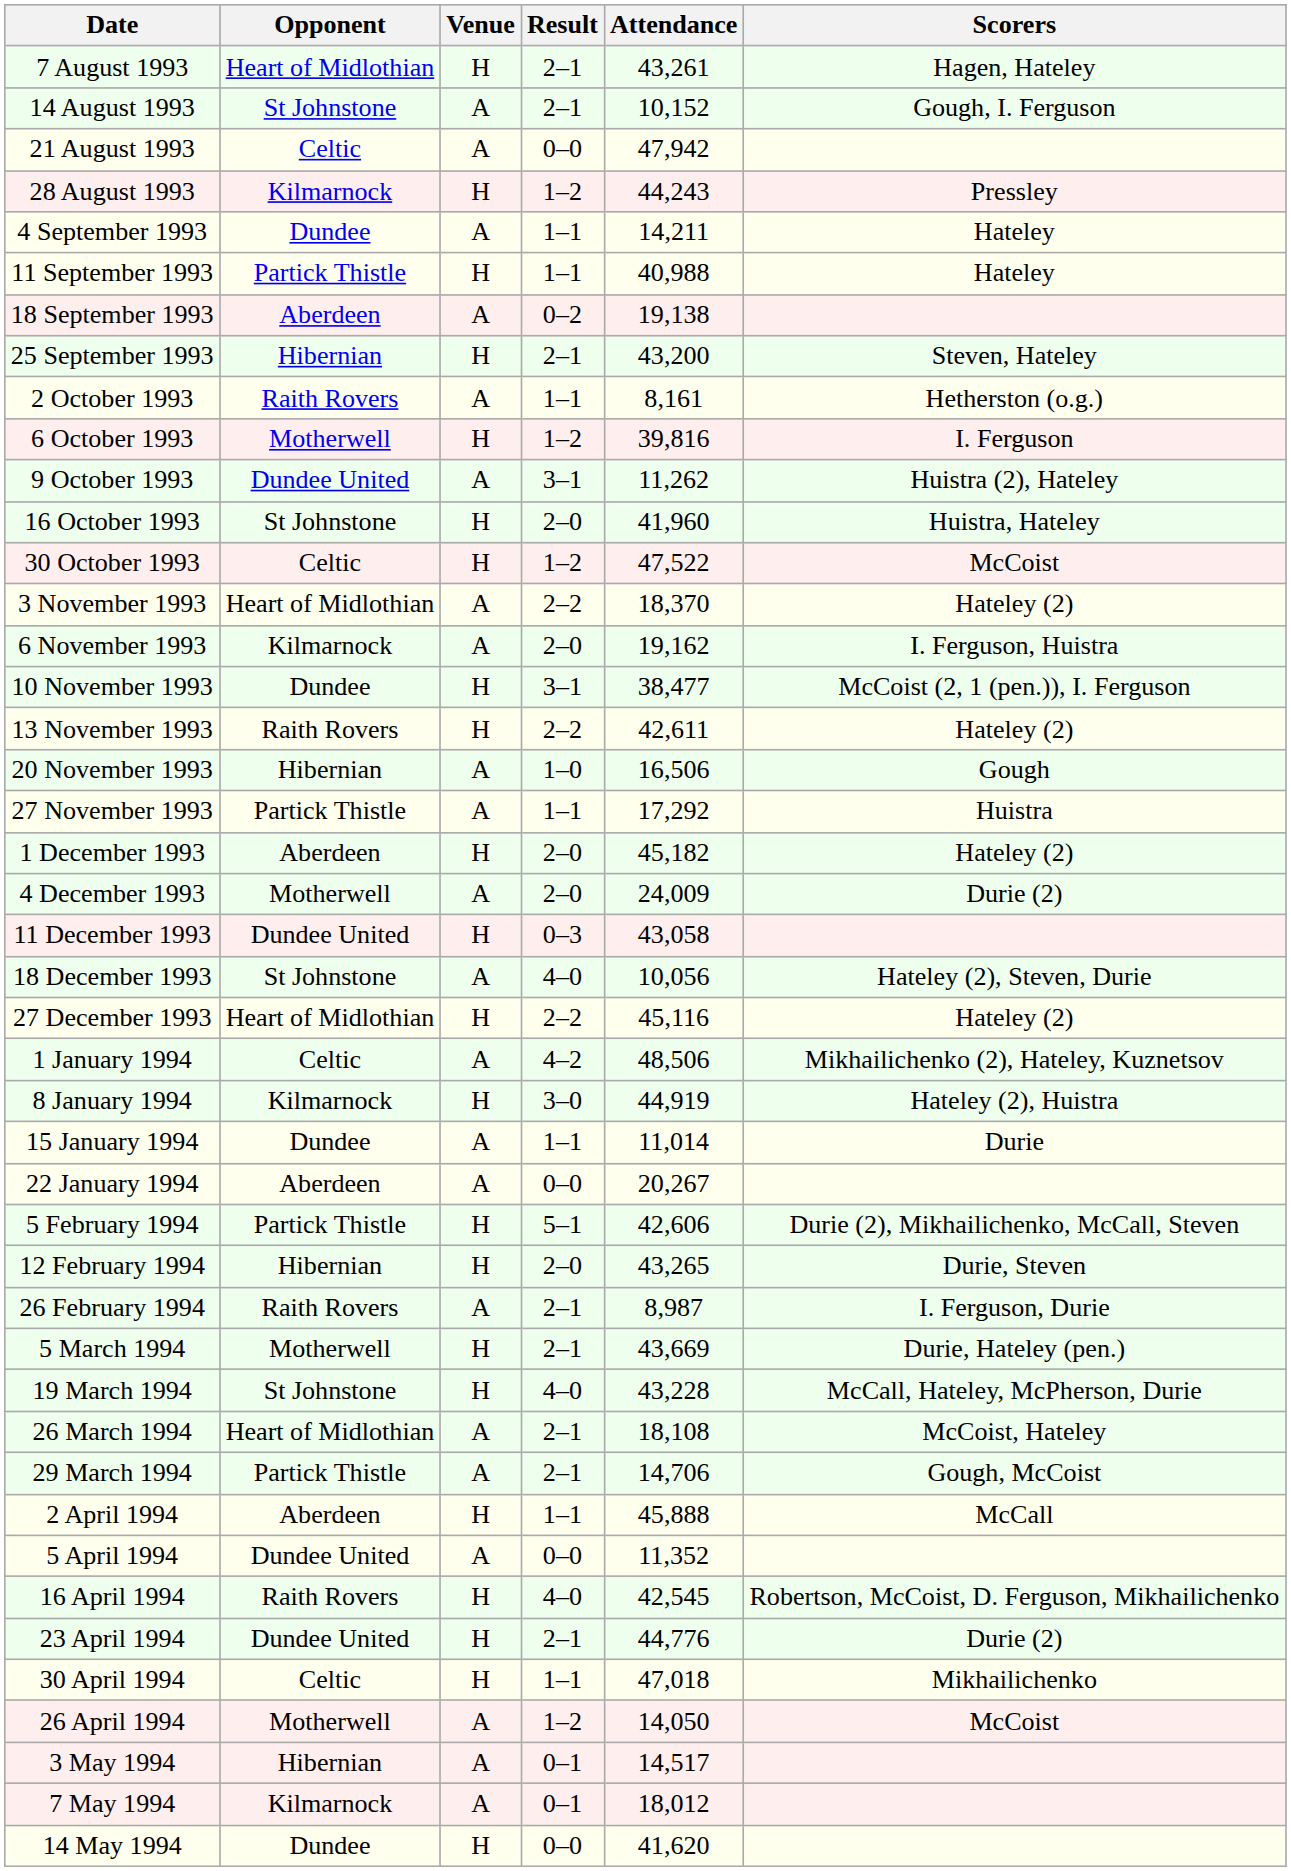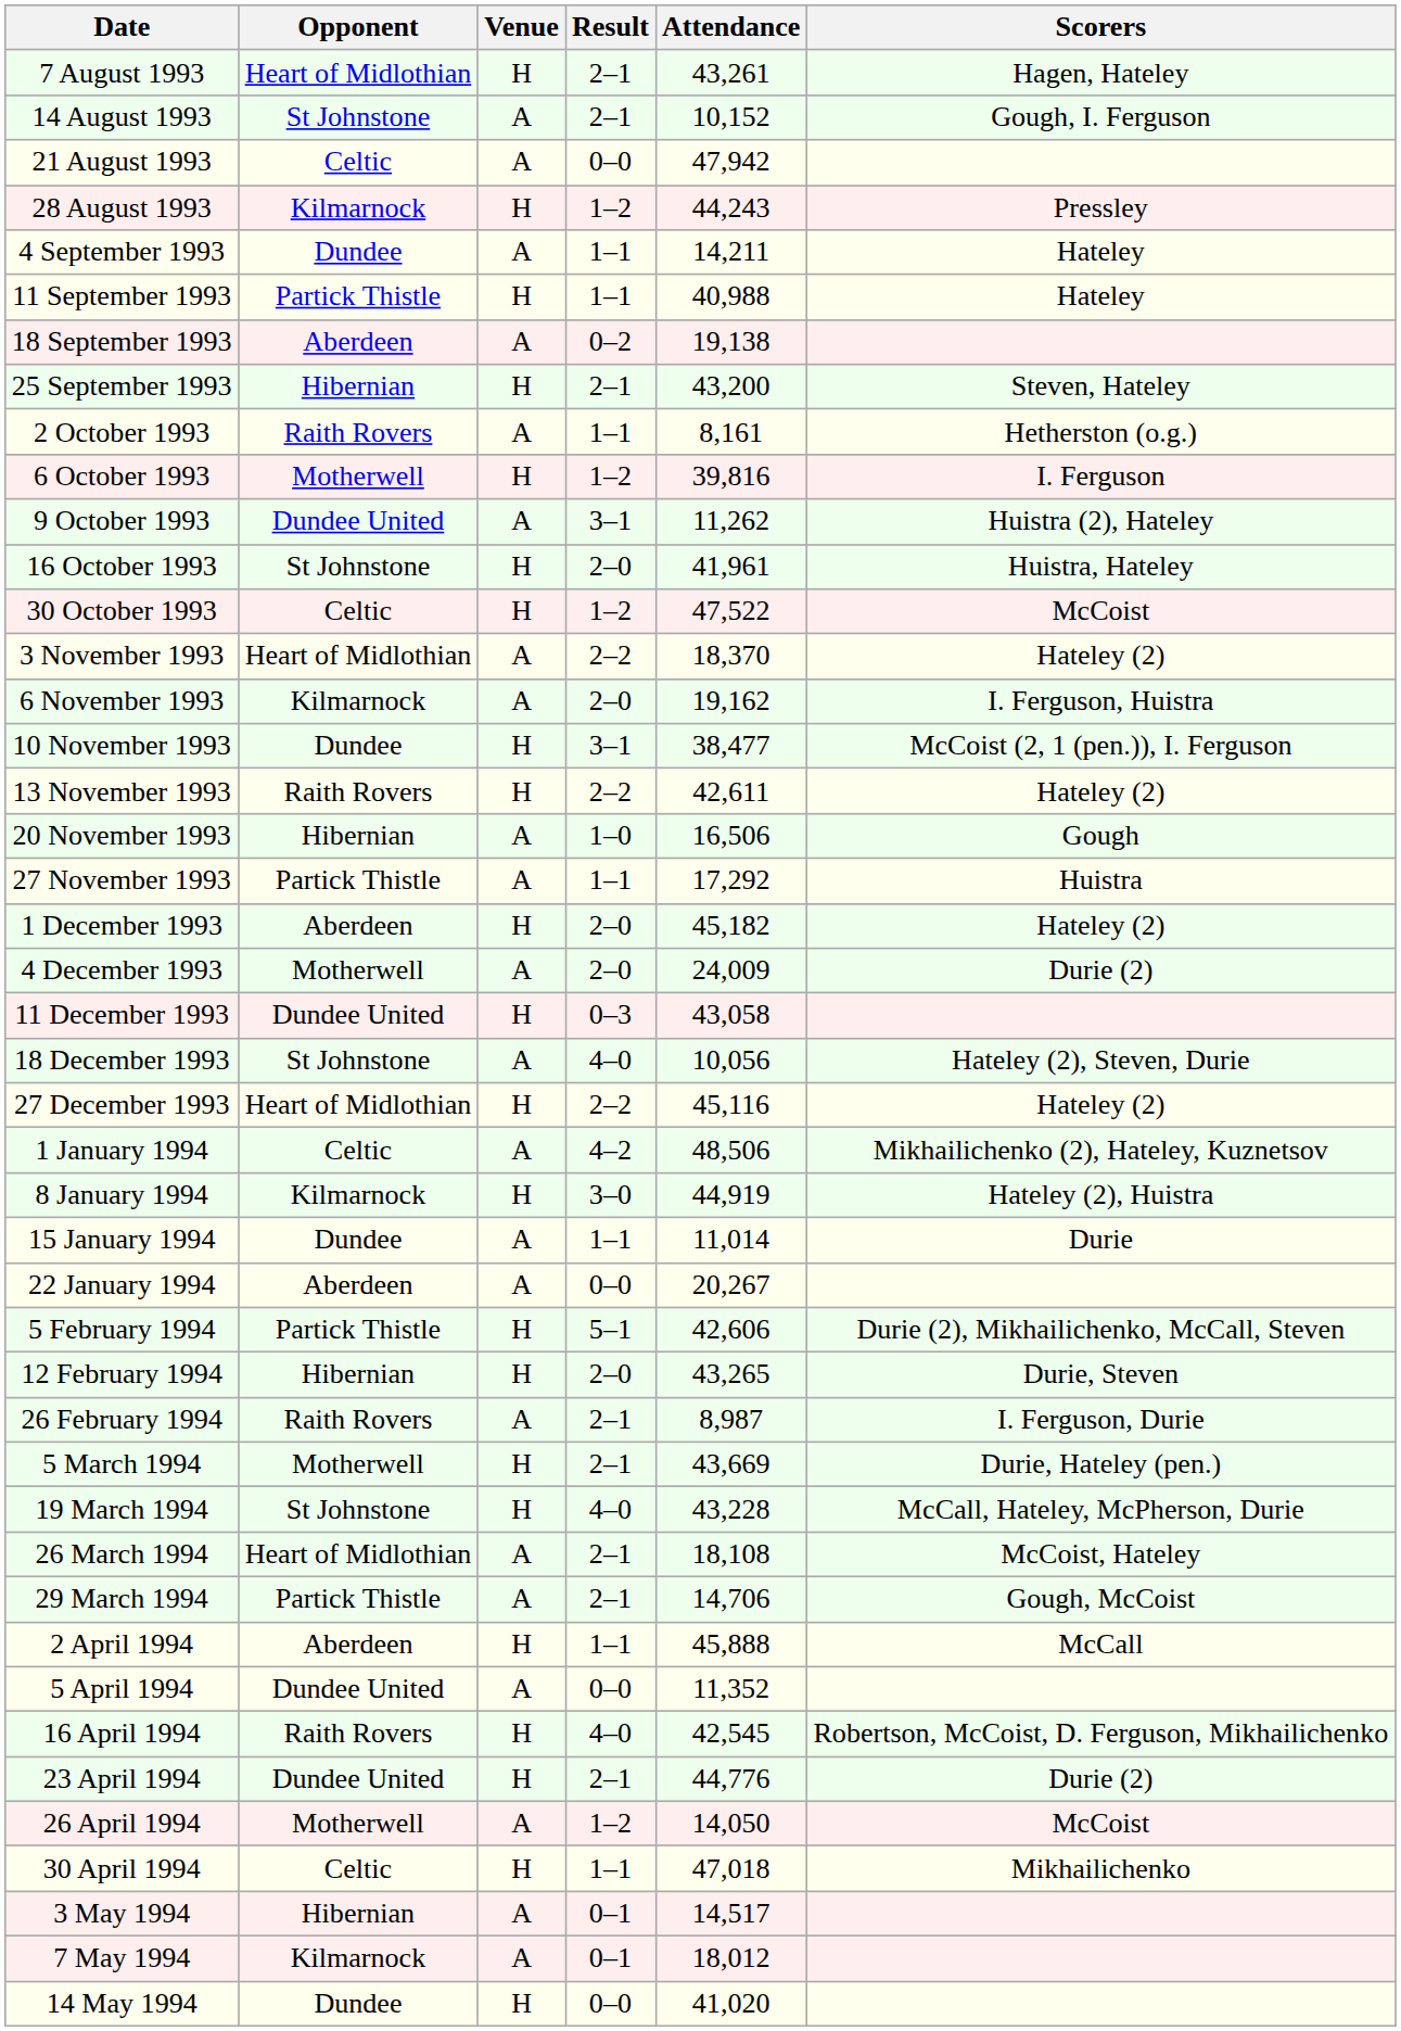 <table class="wikitable sortable" style="font-size:100%; text-align:center">
 <tr>
 <th>Date</th>
 <th>Opponent</th>
 <th>Venue</th>
 <th>Result</th>
 <th>Attendance</th>
 <th>Scorers</th>
 </tr>
 <tr bgcolor = "#EEFFEE">
 <td>7 August 1993</td>
 <td><a href='#'>Heart of Midlothian</a></td>
 <td>H</td>
 <td>2–1</td>
 <td>43,261</td>
 <td>Hagen, Hateley</td>
 </tr>
 <tr bgcolor = "#EEFFEE">
 <td>14 August 1993</td>
 <td><a href='#'>St Johnstone</a></td>
 <td>A</td>
 <td>2–1</td>
 <td>10,152</td>
 <td>Gough, I. Ferguson</td>
 </tr>
 <tr bgcolor = "#FFFFEE">
 <td>21 August 1993</td>
 <td><a href='#'>Celtic</a></td>
 <td>A</td>
 <td>0–0</td>
 <td>47,942</td>
 <td></td>
 </tr>
 <tr bgcolor = "#FFEEEE">
 <td>28 August 1993</td>
 <td><a href='#'>Kilmarnock</a></td>
 <td>H</td>
 <td>1–2</td>
 <td>44,243</td>
 <td>Pressley</td>
 </tr>
 <tr bgcolor = "#FFFFEE">
 <td>4 September 1993</td>
 <td><a href='#'>Dundee</a></td>
 <td>A</td>
 <td>1–1</td>
 <td>14,211</td>
 <td>Hateley</td>
 </tr>
 <tr bgcolor = "#FFFFEE">
 <td>11 September 1993</td>
 <td><a href='#'>Partick Thistle</a></td>
 <td>H</td>
 <td>1–1</td>
 <td>40,988</td>
 <td>Hateley</td>
 </tr>
 <tr bgcolor = "#FFEEEE">
 <td>18 September 1993</td>
 <td><a href='#'>Aberdeen</a></td>
 <td>A</td>
 <td>0–2</td>
 <td>19,138</td>
 <td></td>
 </tr>
 <tr bgcolor = "#EEFFEE">
 <td>25 September 1993</td>
 <td><a href='#'>Hibernian</a></td>
 <td>H</td>
 <td>2–1</td>
 <td>43,200</td>
 <td>Steven, Hateley</td>
 </tr>
 <tr bgcolor = "#FFFFEE">
 <td>2 October 1993</td>
 <td><a href='#'>Raith Rovers</a></td>
 <td>A</td>
 <td>1–1</td>
 <td>8,161</td>
 <td>Hetherston (o.g.)</td>
 </tr>
 <tr bgcolor = "#FFEEEE">
 <td>6 October 1993</td>
 <td><a href='#'>Motherwell</a></td>
 <td>H</td>
 <td>1–2</td>
 <td>39,816</td>
 <td>I. Ferguson</td>
 </tr>
 <tr bgcolor = "#EEFFEE">
 <td>9 October 1993</td>
 <td><a href='#'>Dundee United</a></td>
 <td>A</td>
 <td>3–1</td>
 <td>11,262</td>
 <td>Huistra (2), Hateley</td>
 </tr>
 <tr bgcolor = "#EEFFEE">
 <td>16 October 1993</td>
 <td>St Johnstone</td>
 <td>H</td>
 <td>2–0</td>
-<td>41,960</td>
+<td>41,961</td>
 <td>Huistra, Hateley</td>
 </tr>
 <tr bgcolor = "#FFEEEE">
 <td>30 October 1993</td>
 <td>Celtic</td>
 <td>H</td>
 <td>1–2</td>
 <td>47,522</td>
 <td>McCoist</td>
 </tr>
 <tr bgcolor = "#FFFFEE">
 <td>3 November 1993</td>
 <td>Heart of Midlothian</td>
 <td>A</td>
 <td>2–2</td>
 <td>18,370</td>
 <td>Hateley (2)</td>
 </tr>
 <tr bgcolor = "#EEFFEE">
 <td>6 November 1993</td>
 <td>Kilmarnock</td>
 <td>A</td>
 <td>2–0</td>
 <td>19,162</td>
 <td>I. Ferguson, Huistra</td>
 </tr>
 <tr bgcolor = "#EEFFEE">
 <td>10 November 1993</td>
 <td>Dundee</td>
 <td>H</td>
 <td>3–1</td>
 <td>38,477</td>
 <td>McCoist (2, 1 (pen.)), I. Ferguson</td>
 </tr>
 <tr bgcolor = "#FFFFEE">
 <td>13 November 1993</td>
 <td>Raith Rovers</td>
 <td>H</td>
 <td>2–2</td>
 <td>42,611</td>
 <td>Hateley (2)</td>
 </tr>
 <tr bgcolor = "#EEFFEE">
 <td>20 November 1993</td>
 <td>Hibernian</td>
 <td>A</td>
 <td>1–0</td>
 <td>16,506</td>
 <td>Gough</td>
 </tr>
 <tr bgcolor = "#FFFFEE">
 <td>27 November 1993</td>
 <td>Partick Thistle</td>
 <td>A</td>
 <td>1–1</td>
 <td>17,292</td>
 <td>Huistra</td>
 </tr>
 <tr bgcolor = "#EEFFEE">
 <td>1 December 1993</td>
 <td>Aberdeen</td>
 <td>H</td>
 <td>2–0</td>
 <td>45,182</td>
 <td>Hateley (2)</td>
 </tr>
 <tr bgcolor = "#EEFFEE">
 <td>4 December 1993</td>
 <td>Motherwell</td>
 <td>A</td>
 <td>2–0</td>
 <td>24,009</td>
 <td>Durie (2)</td>
 </tr>
 <tr bgcolor = "#FFEEEE">
 <td>11 December 1993</td>
 <td>Dundee United</td>
 <td>H</td>
 <td>0–3</td>
 <td>43,058</td>
 <td></td>
 </tr>
 <tr bgcolor = "#EEFFEE">
 <td>18 December 1993</td>
 <td>St Johnstone</td>
 <td>A</td>
 <td>4–0</td>
 <td>10,056</td>
 <td>Hateley (2), Steven, Durie</td>
 </tr>
 <tr bgcolor = "#FFFFEE">
 <td>27 December 1993</td>
 <td>Heart of Midlothian</td>
 <td>H</td>
 <td>2–2</td>
 <td>45,116</td>
 <td>Hateley (2)</td>
 </tr>
 <tr bgcolor = "#EEFFEE">
 <td>1 January 1994</td>
 <td>Celtic</td>
 <td>A</td>
 <td>4–2</td>
 <td>48,506</td>
 <td>Mikhailichenko (2), Hateley, Kuznetsov</td>
 </tr>
 <tr bgcolor = "#EEFFEE">
 <td>8 January 1994</td>
 <td>Kilmarnock</td>
 <td>H</td>
 <td>3–0</td>
 <td>44,919</td>
 <td>Hateley (2), Huistra</td>
 </tr>
 <tr bgcolor = "#FFFFEE">
 <td>15 January 1994</td>
 <td>Dundee</td>
 <td>A</td>
 <td>1–1</td>
 <td>11,014</td>
 <td>Durie</td>
 </tr>
 <tr bgcolor = "#FFFFEE">
 <td>22 January 1994</td>
 <td>Aberdeen</td>
 <td>A</td>
 <td>0–0</td>
 <td>20,267</td>
 <td></td>
 </tr>
 <tr bgcolor = "#EEFFEE">
 <td>5 February 1994</td>
 <td>Partick Thistle</td>
 <td>H</td>
 <td>5–1</td>
 <td>42,606</td>
 <td>Durie (2), Mikhailichenko, McCall, Steven</td>
 </tr>
 <tr bgcolor = "#EEFFEE">
 <td>12 February 1994</td>
 <td>Hibernian</td>
 <td>H</td>
 <td>2–0</td>
 <td>43,265</td>
 <td>Durie, Steven</td>
 </tr>
 <tr bgcolor = "#EEFFEE">
 <td>26 February 1994</td>
 <td>Raith Rovers</td>
 <td>A</td>
 <td>2–1</td>
 <td>8,987</td>
 <td>I. Ferguson, Durie</td>
 </tr>
 <tr bgcolor = "#EEFFEE">
 <td>5 March 1994</td>
 <td>Motherwell</td>
 <td>H</td>
 <td>2–1</td>
 <td>43,669</td>
 <td>Durie, Hateley (pen.)</td>
 </tr>
 <tr bgcolor = "#EEFFEE">
 <td>19 March 1994</td>
 <td>St Johnstone</td>
 <td>H</td>
 <td>4–0</td>
 <td>43,228</td>
 <td>McCall, Hateley, McPherson, Durie</td>
 </tr>
 <tr bgcolor = "#EEFFEE">
 <td>26 March 1994</td>
 <td>Heart of Midlothian</td>
 <td>A</td>
 <td>2–1</td>
 <td>18,108</td>
 <td>McCoist, Hateley</td>
 </tr>
 <tr bgcolor = "#EEFFEE">
 <td>29 March 1994</td>
 <td>Partick Thistle</td>
 <td>A</td>
 <td>2–1</td>
 <td>14,706</td>
 <td>Gough, McCoist</td>
 </tr>
 <tr bgcolor = "#FFFFEE">
 <td>2 April 1994</td>
 <td>Aberdeen</td>
 <td>H</td>
 <td>1–1</td>
 <td>45,888</td>
 <td>McCall</td>
 </tr>
 <tr bgcolor = "#FFFFEE">
 <td>5 April 1994</td>
 <td>Dundee United</td>
 <td>A</td>
 <td>0–0</td>
 <td>11,352</td>
 <td></td>
 </tr>
 <tr bgcolor = "#EEFFEE">
 <td>16 April 1994</td>
 <td>Raith Rovers</td>
 <td>H</td>
 <td>4–0</td>
 <td>42,545</td>
 <td>Robertson, McCoist, D. Ferguson, Mikhailichenko</td>
 </tr>
 <tr bgcolor = "#EEFFEE">
 <td>23 April 1994</td>
 <td>Dundee United</td>
 <td>H</td>
 <td>2–1</td>
 <td>44,776</td>
 <td>Durie (2)</td>
 </tr>
+<tr bgcolor = "#FFEEEE">
+<td>26 April 1994</td>
+<td>Motherwell</td>
+<td>A</td>
+<td>1–2</td>
+<td>14,050</td>
+<td>McCoist</td>
+</tr>
 <tr bgcolor = "#FFFFEE">
 <td>30 April 1994</td>
 <td>Celtic</td>
 <td>H</td>
 <td>1–1</td>
 <td>47,018</td>
 <td>Mikhailichenko</td>
-</tr>
-<tr bgcolor = "#FFEEEE">
-<td>26 April 1994</td>
-<td>Motherwell</td>
-<td>A</td>
-<td>1–2</td>
-<td>14,050</td>
-<td>McCoist</td>
 </tr>
 <tr bgcolor = "#FFEEEE">
 <td>3 May 1994</td>
 <td>Hibernian</td>
 <td>A</td>
 <td>0–1</td>
 <td>14,517</td>
 <td></td>
 </tr>
 <tr bgcolor = "#FFEEEE">
 <td>7 May 1994</td>
 <td>Kilmarnock</td>
 <td>A</td>
 <td>0–1</td>
 <td>18,012</td>
 <td></td>
 </tr>
 <tr bgcolor = "#FFFFEE">
 <td>14 May 1994</td>
 <td>Dundee</td>
 <td>H</td>
 <td>0–0</td>
-<td>41,620</td>
+<td>41,020</td>
 <td></td>
 </tr>
 </table>
